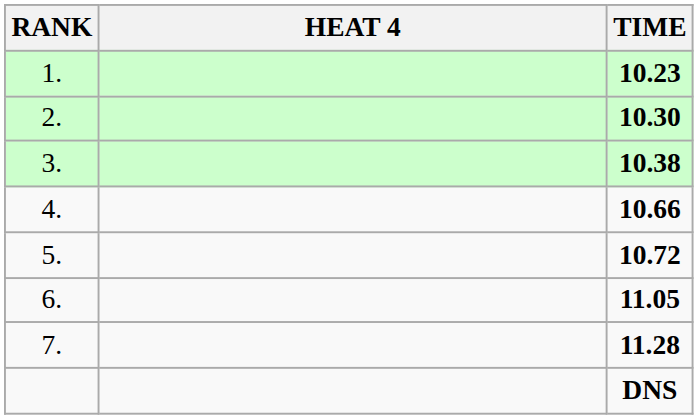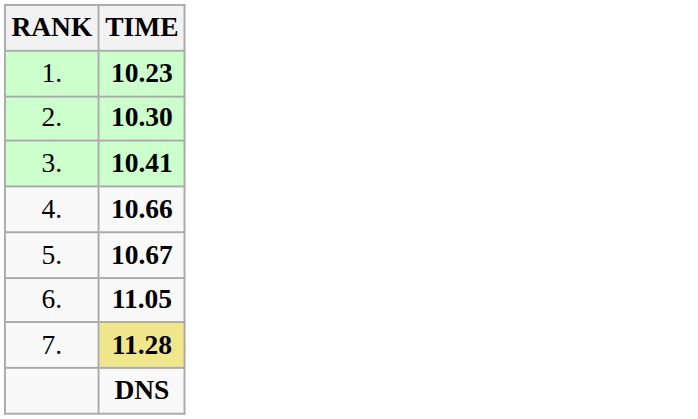 <table class="wikitable" style="border-collapse: collapse; font-size: 90%;">
 <tr>
 <th>RANK</th>
-<th align="left" style="width: 18em">HEAT 4</th>
 <th>TIME</th>
 </tr>
 <tr style="background:#ccffcc;">
 <td align="center">1.</td>
-<td></td>
 <td align="center"><strong>10.23</strong></td>
 </tr>
 <tr style="background:#ccffcc;">
 <td align="center">2.</td>
-<td></td>
 <td align="center"><strong>10.30</strong></td>
 </tr>
 <tr style="background:#ccffcc;">
 <td align="center">3.</td>
-<td></td>
-<td align="center"><strong>10.38</strong></td>
+<td align="center"><strong>10.41</strong></td>
 </tr>
 <tr>
 <td align="center">4.</td>
-<td></td>
 <td align="center"><strong>10.66</strong></td>
 </tr>
 <tr>
 <td align="center">5.</td>
-<td></td>
-<td align="center"><strong>10.72</strong></td>
+<td align="center"><strong>10.67</strong></td>
 </tr>
 <tr>
 <td align="center">6.</td>
-<td></td>
 <td align="center"><strong>11.05</strong></td>
 </tr>
 <tr>
 <td align="center">7.</td>
-<td></td>
-<td align="center"><strong>11.28</strong></td>
+<td align="center" style="background: khaki;"><strong>11.28</strong></td>
 </tr>
 <tr>
 <td align="center"></td>
-<td></td>
 <td align="center"><strong>DNS</strong></td>
 </tr>
 </table>
